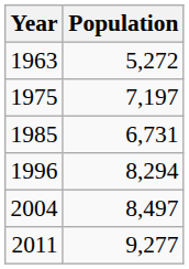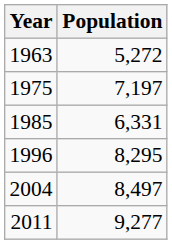 <table class="wikitable" style="line-height:1.1em;">
 <tr>
 <th>Year</th>
 <th>Population</th>
 </tr>
 <tr style="text-align:right;">
 <td>1963</td>
 <td>5,272</td>
 </tr>
 <tr style="text-align:right;">
 <td>1975</td>
 <td>7,197</td>
 </tr>
 <tr style="text-align:right;">
 <td>1985</td>
-<td>6,731</td>
+<td>6,331</td>
 </tr>
 <tr style="text-align:right;">
 <td>1996</td>
-<td>8,294</td>
+<td>8,295</td>
 </tr>
 <tr style="text-align:right;">
 <td>2004</td>
 <td>8,497</td>
 </tr>
 <tr style="text-align:right;">
 <td>2011</td>
 <td>9,277</td>
 </tr>
 </table>
